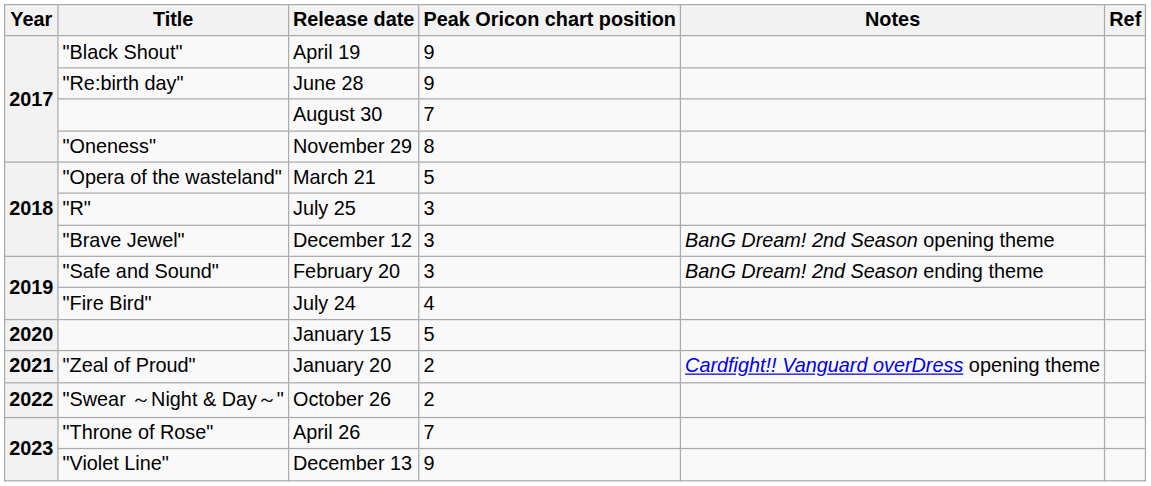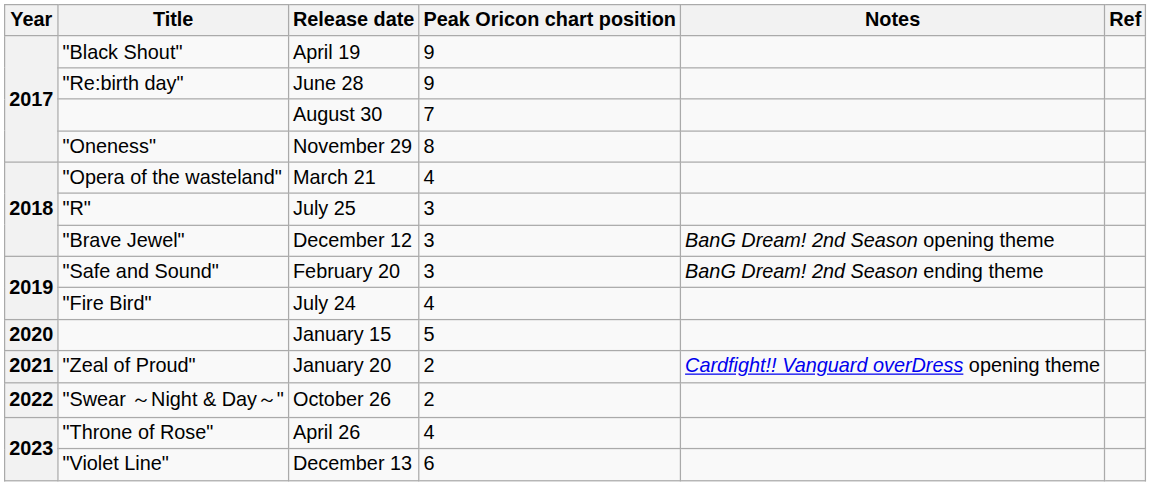 <table class="wikitable" text-align: center>
 <tr>
 <th>Year</th>
 <th>Title</th>
 <th>Release date</th>
 <th>Peak Oricon chart position</th>
 <th>Notes</th>
 <th>Ref</th>
 </tr>
 <tr>
 <th rowspan=4>2017</th>
 <td>"Black Shout"</td>
 <td>April 19</td>
 <td>9</td>
 <td></td>
 <td></td>
 </tr>
 <tr>
 <td>"Re:birth day"</td>
 <td>June 28</td>
 <td>9</td>
 <td></td>
 <td></td>
 </tr>
 <tr>
 <td></td>
 <td>August 30</td>
 <td>7</td>
 <td></td>
 <td></td>
 </tr>
 <tr>
 <td>"Oneness"</td>
 <td>November 29</td>
 <td>8</td>
 <td></td>
 <td></td>
 </tr>
 <tr>
 <th rowspan=3>2018</th>
 <td>"Opera of the wasteland"</td>
 <td>March 21</td>
-<td>5</td>
+<td>4</td>
 <td></td>
 <td></td>
 </tr>
 <tr>
 <td>"R"</td>
 <td>July 25</td>
 <td>3</td>
 <td></td>
 <td></td>
 </tr>
 <tr>
 <td>"Brave Jewel"</td>
 <td>December 12</td>
 <td>3</td>
 <td><em>BanG Dream! 2nd Season</em> opening theme</td>
 <td></td>
 </tr>
 <tr>
 <th rowspan=2>2019</th>
 <td>"Safe and Sound"</td>
 <td>February 20</td>
 <td>3</td>
 <td><em>BanG Dream! 2nd Season</em> ending theme</td>
 <td></td>
 </tr>
 <tr>
 <td>"Fire Bird"</td>
 <td>July 24</td>
 <td>4</td>
 <td></td>
 <td></td>
 </tr>
 <tr>
 <th>2020</th>
 <td></td>
 <td>January 15</td>
 <td>5</td>
 <td></td>
 <td></td>
 </tr>
 <tr>
 <th>2021</th>
 <td>"Zeal of Proud"</td>
 <td>January 20</td>
 <td>2</td>
 <td><em><a href='#'>Cardfight!! Vanguard overDress</a></em> opening theme</td>
 <td></td>
 </tr>
 <tr>
 <th>2022</th>
 <td>"Swear ～Night & Day～"</td>
 <td>October 26</td>
 <td>2</td>
 <td></td>
 <td></td>
 </tr>
 <tr>
 <th rowspan="2">2023</th>
 <td>"Throne of Rose"</td>
 <td>April 26</td>
-<td>7</td>
+<td>4</td>
 <td></td>
 <td></td>
 </tr>
 <tr>
 <td>"Violet Line"</td>
 <td>December 13</td>
-<td>9</td>
+<td>6</td>
 <td></td>
 <td></td>
 </tr>
 </table>
